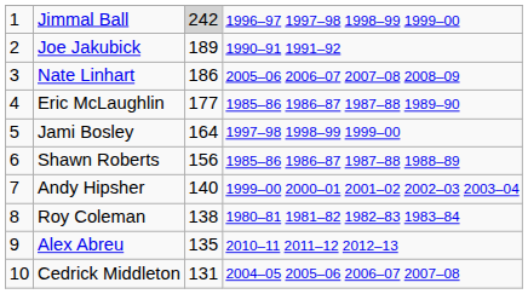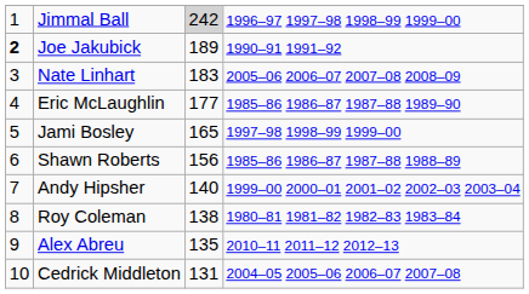 <table class="wikitable">
 <tr>
 </tr>
 <tr>
 <td>1</td>
 <td><a href='#'>Jimmal Ball</a></td>
 <td style="background: lightgrey;">242</td>
 <td style="font-size:80%;"><a href='#'>1996–97</a> <a href='#'>1997–98</a> <a href='#'>1998–99</a> <a href='#'>1999–00</a></td>
 </tr>
 <tr>
-<td>2</td>
+<td><strong>2</strong></td>
 <td><a href='#'>Joe Jakubick</a></td>
 <td>189</td>
 <td style="font-size:80%;"><a href='#'>1990–91</a> <a href='#'>1991–92</a></td>
 </tr>
 <tr>
 <td>3</td>
 <td><a href='#'>Nate Linhart</a></td>
-<td>186</td>
+<td>183</td>
 <td style="font-size:80%;"><a href='#'>2005–06</a> <a href='#'>2006–07</a> <a href='#'>2007–08</a> <a href='#'>2008–09</a></td>
 </tr>
 <tr>
 <td>4</td>
 <td>Eric McLaughlin</td>
 <td>177</td>
 <td style="font-size:80%;"><a href='#'>1985–86</a> <a href='#'>1986–87</a> <a href='#'>1987–88</a> <a href='#'>1989–90</a></td>
 </tr>
 <tr>
 <td>5</td>
 <td>Jami Bosley</td>
-<td>164</td>
+<td>165</td>
 <td style="font-size:80%;"><a href='#'>1997–98</a> <a href='#'>1998–99</a> <a href='#'>1999–00</a></td>
 </tr>
 <tr>
 <td>6</td>
 <td>Shawn Roberts</td>
 <td>156</td>
 <td style="font-size:80%;"><a href='#'>1985–86</a> <a href='#'>1986–87</a> <a href='#'>1987–88</a> <a href='#'>1988–89</a></td>
 </tr>
 <tr>
 <td>7</td>
 <td>Andy Hipsher</td>
 <td>140</td>
 <td style="font-size:80%;"><a href='#'>1999–00</a> <a href='#'>2000–01</a> <a href='#'>2001–02</a> <a href='#'>2002–03</a> <a href='#'>2003–04</a></td>
 </tr>
 <tr>
 <td>8</td>
 <td>Roy Coleman</td>
 <td>138</td>
 <td style="font-size:80%;"><a href='#'>1980–81</a> <a href='#'>1981–82</a> <a href='#'>1982–83</a> <a href='#'>1983–84</a></td>
 </tr>
 <tr>
 <td>9</td>
 <td><a href='#'>Alex Abreu</a></td>
 <td>135</td>
 <td style="font-size:80%;"><a href='#'>2010–11</a> <a href='#'>2011–12</a> <a href='#'>2012–13</a></td>
 </tr>
 <tr>
 <td>10</td>
 <td>Cedrick Middleton</td>
 <td>131</td>
 <td style="font-size:80%;"><a href='#'>2004–05</a> <a href='#'>2005–06</a> <a href='#'>2006–07</a> <a href='#'>2007–08</a></td>
 </tr>
 </table>
